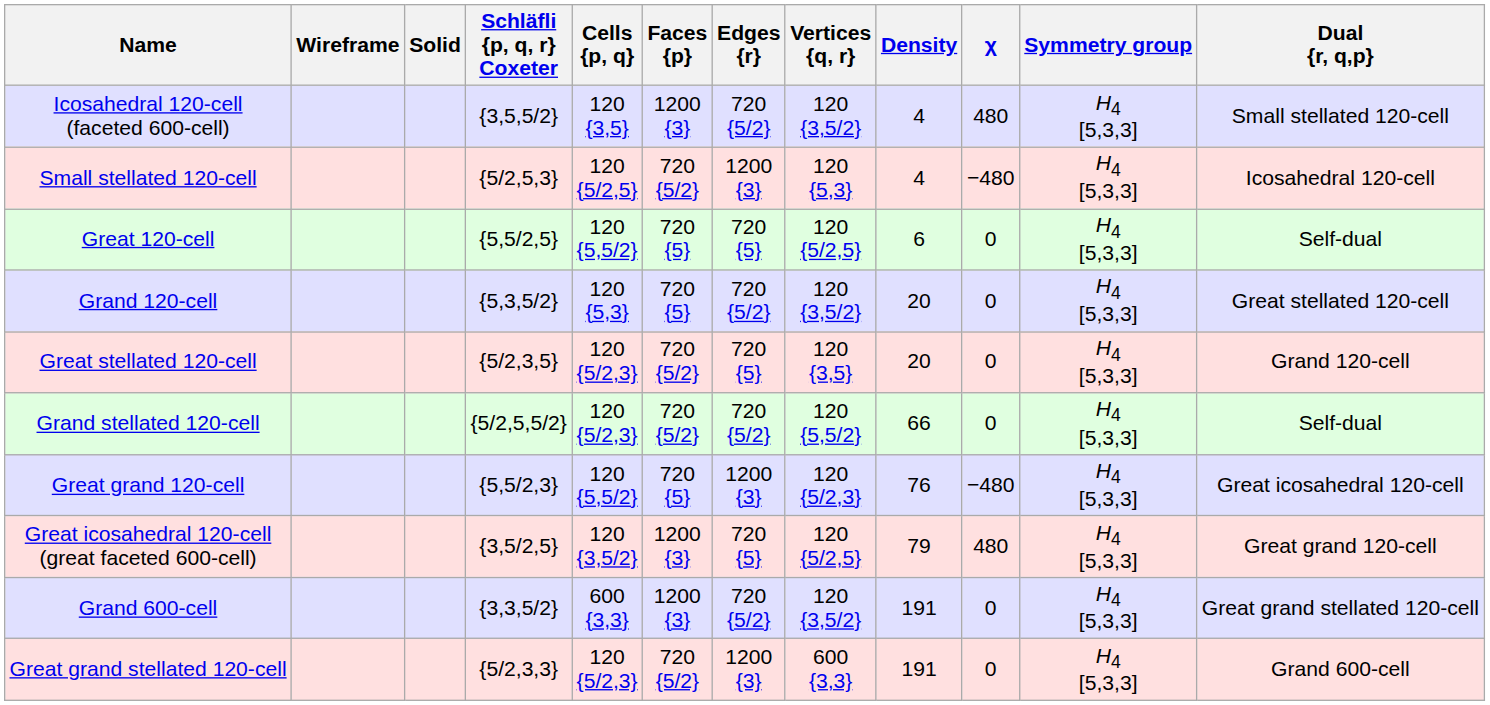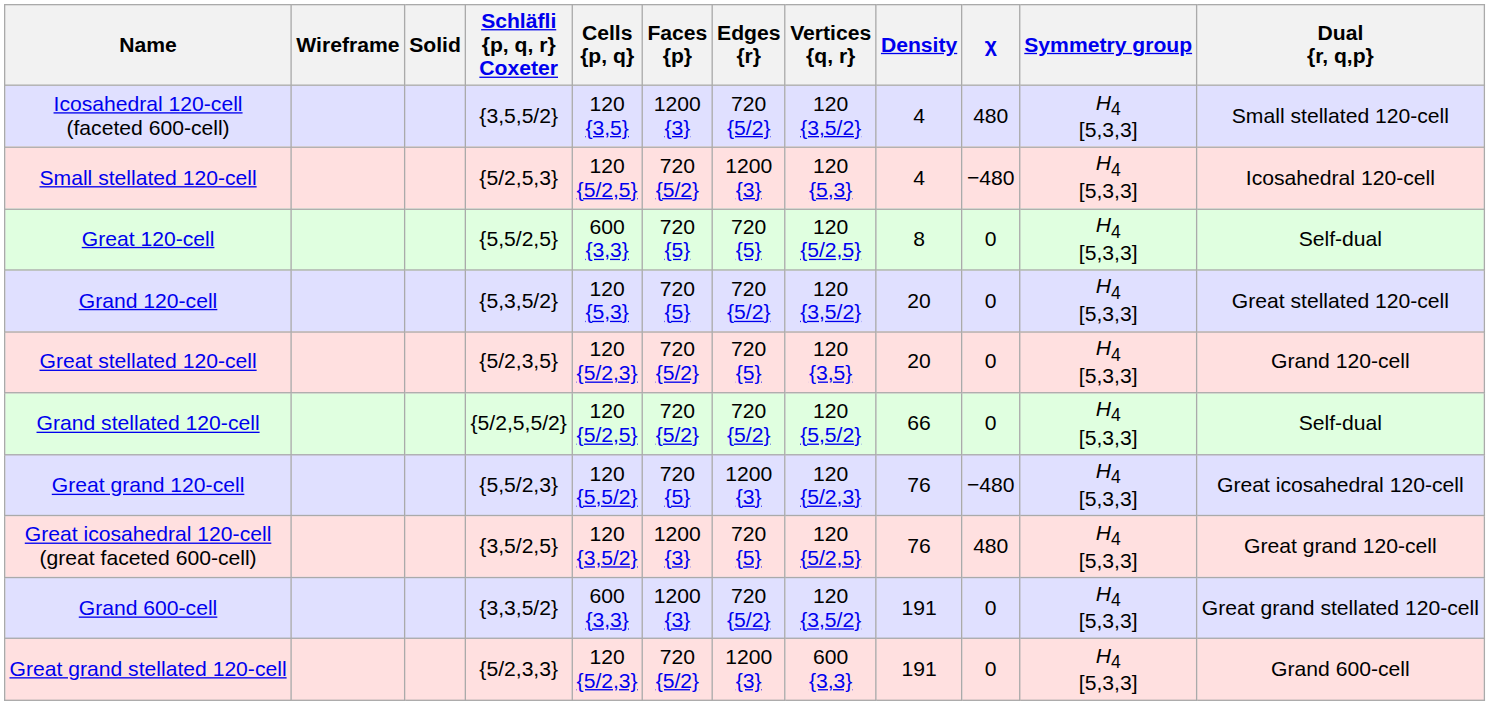 <table class="wikitable">
 <tr>
 <th>Name<br></th>
 <th>Wireframe</th>
 <th>Solid</th>
 <th><a href='#'>Schläfli</a><br>{p, q, r}<br><a href='#'>Coxeter</a></th>
 <th>Cells<br>{p, q}</th>
 <th>Faces<br>{p}</th>
 <th>Edges<br>{r}</th>
 <th>Vertices<br>{q, r}</th>
 <th><a href='#'>Density</a></th>
 <th><a href='#'>χ</a></th>
 <th><a href='#'>Symmetry group</a></th>
 <th>Dual<br>{r, q,p}</th>
 </tr>
 <tr align=center BGCOLOR="#e0e0ff">
 <td><a href='#'>Icosahedral 120-cell</a><br>(faceted 600-cell)</td>
 <td></td>
 <td></td>
 <td>{3,5,5/2}<br></td>
 <td>120<br><a href='#'>{3,5}</a><br></td>
 <td>1200<br><a href='#'>{3}</a><br></td>
 <td>720<br><a href='#'>{5/2}</a><br></td>
 <td>120<br><a href='#'>{3,5/2}</a><br></td>
 <td>4</td>
 <td>480</td>
 <td><em>H</em><sub>4</sub><br>[5,3,3]</td>
 <td>Small stellated 120-cell</td>
 </tr>
 <tr align=center BGCOLOR="#ffe0e0">
 <td><a href='#'>Small stellated 120-cell</a></td>
 <td></td>
 <td></td>
 <td>{5/2,5,3}<br></td>
 <td>120<br><a href='#'>{5/2,5}</a><br></td>
 <td>720<br><a href='#'>{5/2}</a><br></td>
 <td>1200<br><a href='#'>{3}</a><br></td>
 <td>120<br><a href='#'>{5,3}</a><br></td>
 <td>4</td>
 <td>−480</td>
 <td><em>H</em><sub>4</sub><br>[5,3,3]</td>
 <td>Icosahedral 120-cell</td>
 </tr>
 <tr align=center BGCOLOR="#e0ffe0">
 <td><a href='#'>Great 120-cell</a></td>
 <td></td>
 <td></td>
 <td>{5,5/2,5}<br></td>
-<td>120<br><a href='#'>{5,5/2}</a><br></td>
+<td>600<br><a href='#'>{3,3}</a><br></td>
 <td>720<br><a href='#'>{5}</a><br></td>
 <td>720<br><a href='#'>{5}</a><br></td>
 <td>120<br><a href='#'>{5/2,5}</a><br></td>
-<td>6</td>
+<td>8</td>
 <td>0</td>
 <td><em>H</em><sub>4</sub><br>[5,3,3]</td>
 <td>Self-dual</td>
 </tr>
 <tr align=center BGCOLOR="#e0e0ff">
 <td><a href='#'>Grand 120-cell</a></td>
 <td></td>
 <td></td>
 <td>{5,3,5/2}<br></td>
 <td>120<br><a href='#'>{5,3}</a><br></td>
 <td>720<br><a href='#'>{5}</a><br></td>
 <td>720<br><a href='#'>{5/2}</a><br></td>
 <td>120<br><a href='#'>{3,5/2}</a><br></td>
 <td>20</td>
 <td>0</td>
 <td><em>H</em><sub>4</sub><br>[5,3,3]</td>
 <td>Great stellated 120-cell</td>
 </tr>
 <tr align=center BGCOLOR="#ffe0e0">
 <td><a href='#'>Great stellated 120-cell</a></td>
 <td></td>
 <td></td>
 <td>{5/2,3,5}<br></td>
 <td>120<br><a href='#'>{5/2,3}</a><br></td>
 <td>720<br><a href='#'>{5/2}</a><br></td>
 <td>720<br><a href='#'>{5}</a><br></td>
 <td>120<br><a href='#'>{3,5}</a><br></td>
 <td>20</td>
 <td>0</td>
 <td><em>H</em><sub>4</sub><br>[5,3,3]</td>
 <td>Grand 120-cell</td>
 </tr>
 <tr align=center BGCOLOR="#e0ffe0">
 <td><a href='#'>Grand stellated 120-cell</a></td>
 <td></td>
 <td></td>
 <td>{5/2,5,5/2}<br></td>
-<td>120<br><a href='#'>{5/2,3}</a><br></td>
+<td>120<br><a href='#'>{5/2,5}</a><br></td>
 <td>720<br><a href='#'>{5/2}</a><br></td>
 <td>720<br><a href='#'>{5/2}</a><br></td>
 <td>120<br><a href='#'>{5,5/2}</a><br></td>
 <td>66</td>
 <td>0</td>
 <td><em>H</em><sub>4</sub><br>[5,3,3]</td>
 <td>Self-dual</td>
 </tr>
 <tr align=center BGCOLOR="#e0e0ff">
 <td><a href='#'>Great grand 120-cell</a></td>
 <td></td>
 <td></td>
 <td>{5,5/2,3}<br></td>
 <td>120<br><a href='#'>{5,5/2}</a><br></td>
 <td>720<br><a href='#'>{5}</a><br></td>
 <td>1200<br><a href='#'>{3}</a><br></td>
 <td>120<br><a href='#'>{5/2,3}</a><br></td>
 <td>76</td>
 <td>−480</td>
 <td><em>H</em><sub>4</sub><br>[5,3,3]</td>
 <td>Great icosahedral 120-cell</td>
 </tr>
 <tr align=center BGCOLOR="#ffe0e0">
 <td><a href='#'>Great icosahedral 120-cell</a><br>(great faceted 600-cell)</td>
 <td></td>
 <td></td>
 <td>{3,5/2,5}<br></td>
 <td>120<br><a href='#'>{3,5/2}</a><br></td>
 <td>1200<br><a href='#'>{3}</a><br></td>
 <td>720<br><a href='#'>{5}</a><br></td>
 <td>120<br><a href='#'>{5/2,5}</a><br></td>
-<td>79</td>
+<td>76</td>
 <td>480</td>
 <td><em>H</em><sub>4</sub><br>[5,3,3]</td>
 <td>Great grand 120-cell</td>
 </tr>
 <tr align=center BGCOLOR="#e0e0ff">
 <td><a href='#'>Grand 600-cell</a></td>
 <td></td>
 <td></td>
 <td>{3,3,5/2}<br></td>
 <td>600<br><a href='#'>{3,3}</a><br></td>
 <td>1200<br><a href='#'>{3}</a><br></td>
 <td>720<br><a href='#'>{5/2}</a><br></td>
 <td>120<br><a href='#'>{3,5/2}</a><br></td>
 <td>191</td>
 <td>0</td>
 <td><em>H</em><sub>4</sub><br>[5,3,3]</td>
 <td>Great grand stellated 120-cell</td>
 </tr>
 <tr align=center BGCOLOR="#ffe0e0">
 <td><a href='#'>Great grand stellated 120-cell</a></td>
 <td></td>
 <td></td>
 <td>{5/2,3,3}<br></td>
 <td>120<br><a href='#'>{5/2,3}</a><br></td>
 <td>720<br><a href='#'>{5/2}</a><br></td>
 <td>1200<br><a href='#'>{3}</a><br></td>
 <td>600<br><a href='#'>{3,3}</a><br></td>
 <td>191</td>
 <td>0</td>
 <td><em>H</em><sub>4</sub><br>[5,3,3]</td>
 <td>Grand 600-cell</td>
 </tr>
 </table>
